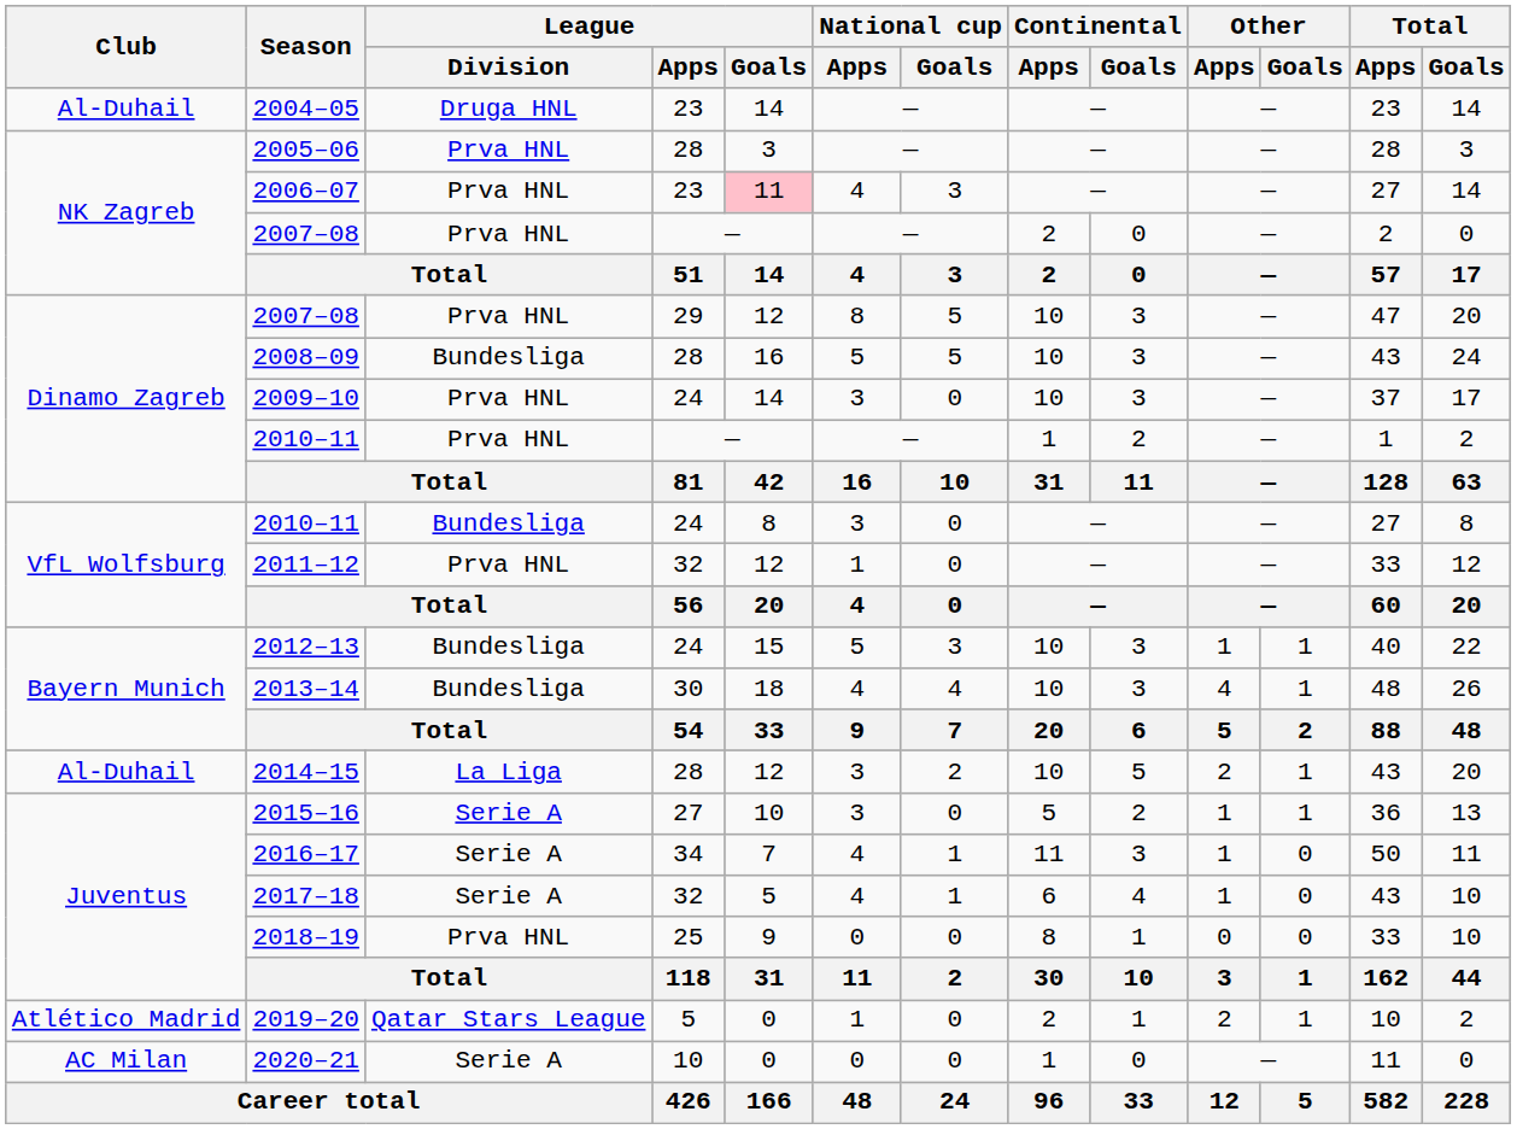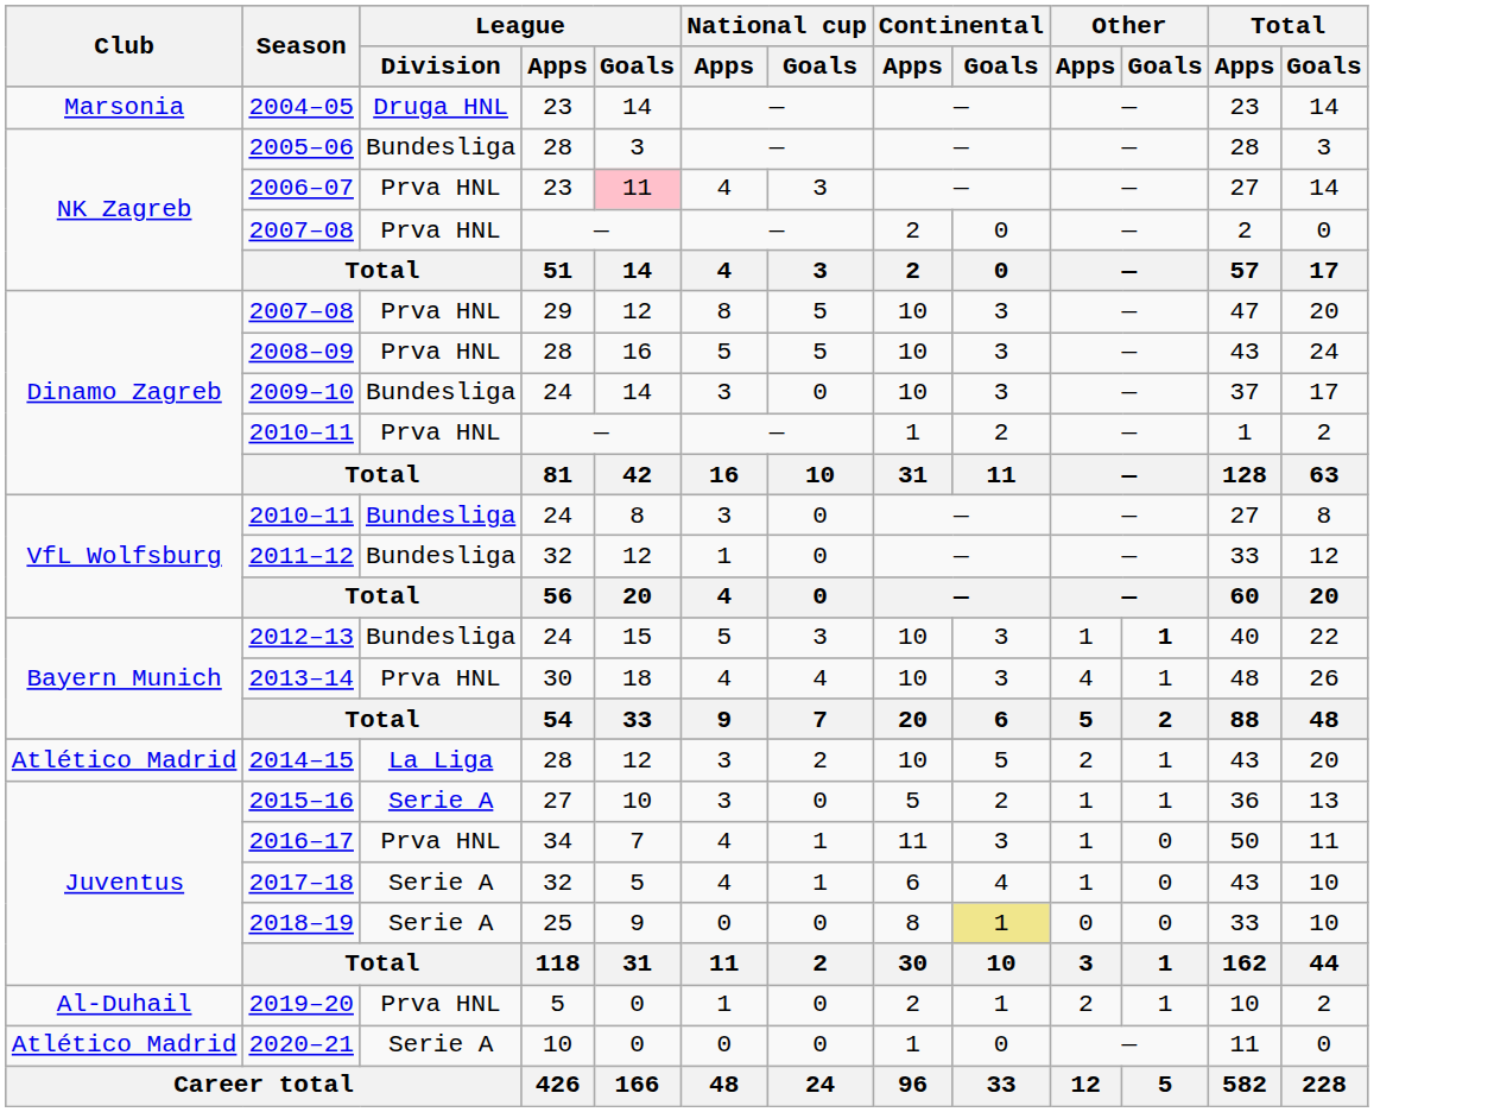 <table class="wikitable" Style="text-align:center">
 <tr>
 <th rowspan="2">Club</th>
 <th rowspan="2">Season</th>
 <th colspan="3">League</th>
 <th colspan="2">National cup</th>
 <th colspan="2">Continental</th>
 <th colspan="2">Other</th>
 <th colspan="2">Total</th>
 </tr>
 <tr>
 <th>Division</th>
 <th>Apps</th>
 <th>Goals</th>
 <th>Apps</th>
 <th>Goals</th>
 <th>Apps</th>
 <th>Goals</th>
 <th>Apps</th>
 <th>Goals</th>
 <th>Apps</th>
 <th>Goals</th>
 </tr>
 <tr>
-<td><a href='#'>Al-Duhail</a></td>
+<td><a href='#'>Marsonia</a></td>
 <td><a href='#'>2004–05</a></td>
 <td><a href='#'>Druga HNL</a></td>
 <td>23</td>
 <td>14</td>
 <td colspan="2">—</td>
 <td colspan="2">—</td>
 <td colspan="2">—</td>
 <td>23</td>
 <td>14</td>
 </tr>
 <tr>
 <td rowspan="4"><a href='#'>NK Zagreb</a></td>
 <td><a href='#'>2005–06</a></td>
-<td><a href='#'>Prva HNL</a></td>
+<td>Bundesliga</td>
 <td>28</td>
 <td>3</td>
 <td colspan="2">—</td>
 <td colspan="2">—</td>
 <td colspan="2">—</td>
 <td>28</td>
 <td>3</td>
 </tr>
 <tr>
 <td><a href='#'>2006–07</a></td>
 <td>Prva HNL</td>
 <td>23</td>
 <td style="background: pink;">11</td>
 <td>4</td>
 <td>3</td>
 <td colspan="2">—</td>
 <td colspan="2">—</td>
 <td>27</td>
 <td>14</td>
 </tr>
 <tr>
 <td><a href='#'>2007–08</a></td>
 <td>Prva HNL</td>
 <td colspan="2">—</td>
 <td colspan="2">—</td>
 <td>2</td>
 <td>0</td>
 <td colspan="2">—</td>
 <td>2</td>
 <td>0</td>
 </tr>
 <tr>
 <th colspan="2">Total</th>
 <th>51</th>
 <th>14</th>
 <th>4</th>
 <th>3</th>
 <th>2</th>
 <th>0</th>
 <th colspan="2">—</th>
 <th>57</th>
 <th>17</th>
 </tr>
 <tr>
 <td rowspan="5"><a href='#'>Dinamo Zagreb</a></td>
 <td><a href='#'>2007–08</a></td>
 <td>Prva HNL</td>
 <td>29</td>
 <td>12</td>
 <td>8</td>
 <td>5</td>
 <td>10</td>
 <td>3</td>
 <td colspan="2">—</td>
 <td>47</td>
 <td>20</td>
 </tr>
 <tr>
 <td><a href='#'>2008–09</a></td>
-<td>Bundesliga</td>
+<td>Prva HNL</td>
 <td>28</td>
 <td>16</td>
 <td>5</td>
 <td>5</td>
 <td>10</td>
 <td>3</td>
 <td colspan="2">—</td>
 <td>43</td>
 <td>24</td>
 </tr>
 <tr>
 <td><a href='#'>2009–10</a></td>
-<td>Prva HNL</td>
+<td>Bundesliga</td>
 <td>24</td>
 <td>14</td>
 <td>3</td>
 <td>0</td>
 <td>10</td>
 <td>3</td>
 <td colspan="2">—</td>
 <td>37</td>
 <td>17</td>
 </tr>
 <tr>
 <td><a href='#'>2010–11</a></td>
 <td>Prva HNL</td>
 <td colspan="2">—</td>
 <td colspan="2">—</td>
 <td>1</td>
 <td>2</td>
 <td colspan="2">—</td>
 <td>1</td>
 <td>2</td>
 </tr>
 <tr>
 <th colspan="2">Total</th>
 <th>81</th>
 <th>42</th>
 <th>16</th>
 <th>10</th>
 <th>31</th>
 <th>11</th>
 <th colspan="2">—</th>
 <th>128</th>
 <th>63</th>
 </tr>
 <tr>
 <td rowspan="3"><a href='#'>VfL Wolfsburg</a></td>
 <td><a href='#'>2010–11</a></td>
 <td><a href='#'>Bundesliga</a></td>
 <td>24</td>
 <td>8</td>
 <td>3</td>
 <td>0</td>
 <td colspan="2">—</td>
 <td colspan="2">—</td>
 <td>27</td>
 <td>8</td>
 </tr>
 <tr>
 <td><a href='#'>2011–12</a></td>
-<td>Prva HNL</td>
+<td>Bundesliga</td>
 <td>32</td>
 <td>12</td>
 <td>1</td>
 <td>0</td>
 <td colspan="2">—</td>
 <td colspan="2">—</td>
 <td>33</td>
 <td>12</td>
 </tr>
 <tr>
 <th colspan="2">Total</th>
 <th>56</th>
 <th>20</th>
 <th>4</th>
 <th>0</th>
 <th colspan="2">—</th>
 <th colspan="2">—</th>
 <th>60</th>
 <th>20</th>
 </tr>
 <tr>
 <td rowspan="3"><a href='#'>Bayern Munich</a></td>
 <td><a href='#'>2012–13</a></td>
 <td>Bundesliga</td>
 <td>24</td>
 <td>15</td>
 <td>5</td>
 <td>3</td>
 <td>10</td>
 <td>3</td>
 <td>1</td>
-<td>1</td>
+<td><strong>1</strong></td>
 <td>40</td>
 <td>22</td>
 </tr>
 <tr>
 <td><a href='#'>2013–14</a></td>
-<td>Bundesliga</td>
+<td>Prva HNL</td>
 <td>30</td>
 <td>18</td>
 <td>4</td>
 <td>4</td>
 <td>10</td>
 <td>3</td>
 <td>4</td>
 <td>1</td>
 <td>48</td>
 <td>26</td>
 </tr>
 <tr>
 <th colspan="2">Total</th>
 <th>54</th>
 <th>33</th>
 <th>9</th>
 <th>7</th>
 <th>20</th>
 <th>6</th>
 <th>5</th>
 <th>2</th>
 <th>88</th>
 <th>48</th>
 </tr>
 <tr>
-<td><a href='#'>Al-Duhail</a></td>
+<td><a href='#'>Atlético Madrid</a></td>
 <td><a href='#'>2014–15</a></td>
 <td><a href='#'>La Liga</a></td>
 <td>28</td>
 <td>12</td>
 <td>3</td>
 <td>2</td>
 <td>10</td>
 <td>5</td>
 <td>2</td>
 <td>1</td>
 <td>43</td>
 <td>20</td>
 </tr>
 <tr>
 <td rowspan="5"><a href='#'>Juventus</a></td>
 <td><a href='#'>2015–16</a></td>
 <td><a href='#'>Serie A</a></td>
 <td>27</td>
 <td>10</td>
 <td>3</td>
 <td>0</td>
 <td>5</td>
 <td>2</td>
 <td>1</td>
 <td>1</td>
 <td>36</td>
 <td>13</td>
 </tr>
 <tr>
 <td><a href='#'>2016–17</a></td>
-<td>Serie A</td>
+<td>Prva HNL</td>
 <td>34</td>
 <td>7</td>
 <td>4</td>
 <td>1</td>
 <td>11</td>
 <td>3</td>
 <td>1</td>
 <td>0</td>
 <td>50</td>
 <td>11</td>
 </tr>
 <tr>
 <td><a href='#'>2017–18</a></td>
 <td>Serie A</td>
 <td>32</td>
 <td>5</td>
 <td>4</td>
 <td>1</td>
 <td>6</td>
 <td>4</td>
 <td>1</td>
 <td>0</td>
 <td>43</td>
 <td>10</td>
 </tr>
 <tr>
 <td><a href='#'>2018–19</a></td>
-<td>Prva HNL</td>
+<td>Serie A</td>
 <td>25</td>
 <td>9</td>
 <td>0</td>
 <td>0</td>
 <td>8</td>
-<td>1</td>
+<td style="background: khaki;">1</td>
 <td>0</td>
 <td>0</td>
 <td>33</td>
 <td>10</td>
 </tr>
 <tr>
 <th colspan="2">Total</th>
 <th>118</th>
 <th>31</th>
 <th>11</th>
 <th>2</th>
 <th>30</th>
 <th>10</th>
 <th>3</th>
 <th>1</th>
 <th>162</th>
 <th>44</th>
 </tr>
 <tr>
-<td><a href='#'>Atlético Madrid</a></td>
+<td><a href='#'>Al-Duhail</a></td>
 <td><a href='#'>2019–20</a></td>
-<td><a href='#'>Qatar Stars League</a></td>
+<td>Prva HNL</td>
 <td>5</td>
 <td>0</td>
 <td>1</td>
 <td>0</td>
 <td>2</td>
 <td>1</td>
 <td>2</td>
 <td>1</td>
 <td>10</td>
 <td>2</td>
 </tr>
 <tr>
-<td><a href='#'>AC Milan</a></td>
+<td><a href='#'>Atlético Madrid</a></td>
 <td><a href='#'>2020–21</a></td>
 <td>Serie A</td>
 <td>10</td>
 <td>0</td>
 <td>0</td>
 <td>0</td>
 <td>1</td>
 <td>0</td>
 <td colspan="2">—</td>
 <td>11</td>
 <td>0</td>
 </tr>
 <tr>
 <th colspan="3">Career total</th>
 <th>426</th>
 <th>166</th>
 <th>48</th>
 <th>24</th>
 <th>96</th>
 <th>33</th>
 <th>12</th>
 <th>5</th>
 <th>582</th>
 <th>228</th>
 </tr>
 </table>
